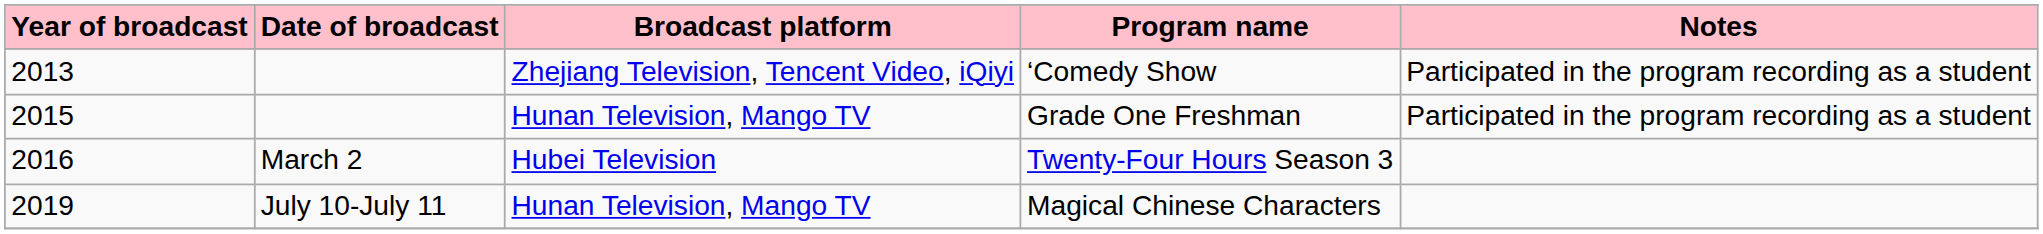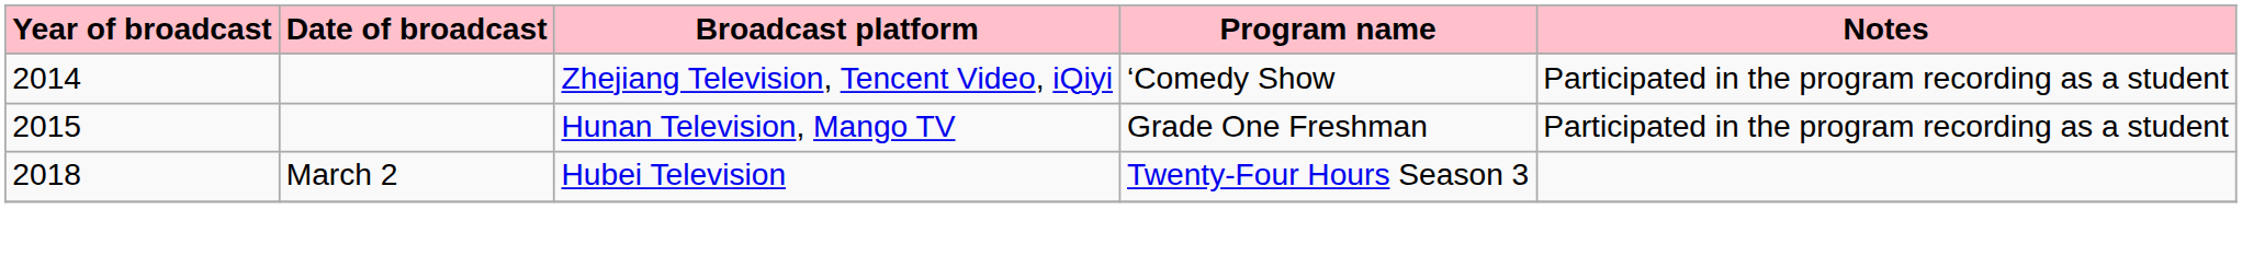 <table class="wikitable">
 <tr style="background:pink; color:black; font-weight:bold; text-align:center;">
 <td>Year of broadcast</td>
 <td>Date of broadcast</td>
 <td>Broadcast platform</td>
 <td>Program name</td>
 <td>Notes</td>
 </tr>
 <tr>
-<td>2013</td>
+<td>2014</td>
 <td></td>
 <td><a href='#'>Zhejiang Television</a>, <a href='#'>Tencent Video</a>, <a href='#'>iQiyi</a></td>
 <td>‘Comedy Show</td>
 <td>Participated in the program recording as a student</td>
 </tr>
 <tr>
 <td>2015</td>
 <td></td>
 <td><a href='#'>Hunan Television</a>, <a href='#'>Mango TV</a></td>
 <td>Grade One Freshman</td>
 <td>Participated in the program recording as a student</td>
 </tr>
 <tr>
-<td>2016</td>
+<td>2018</td>
 <td>March 2</td>
 <td><a href='#'>Hubei Television</a></td>
 <td><a href='#'>Twenty-Four Hours</a>  Season 3</td>
 <td></td>
 </tr>
 <tr>
-<td>2019</td>
-<td>July 10-July 11</td>
-<td><a href='#'>Hunan Television</a>, <a href='#'>Mango TV</a></td>
-<td>Magical Chinese Characters</td>
-<td></td>
-</tr>
-<tr>
 </tr>
 </table>
